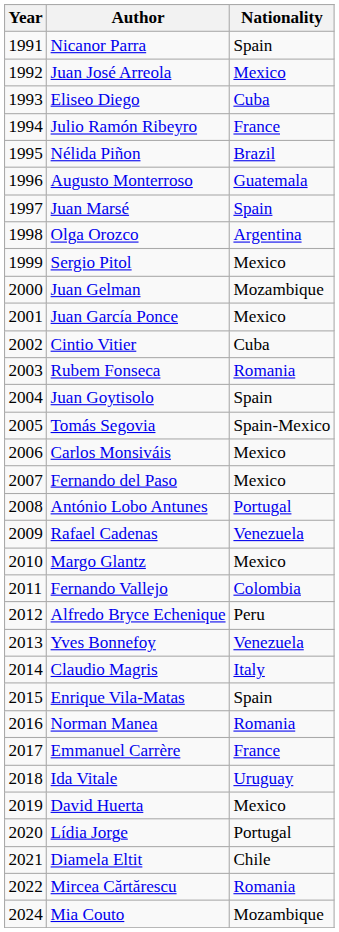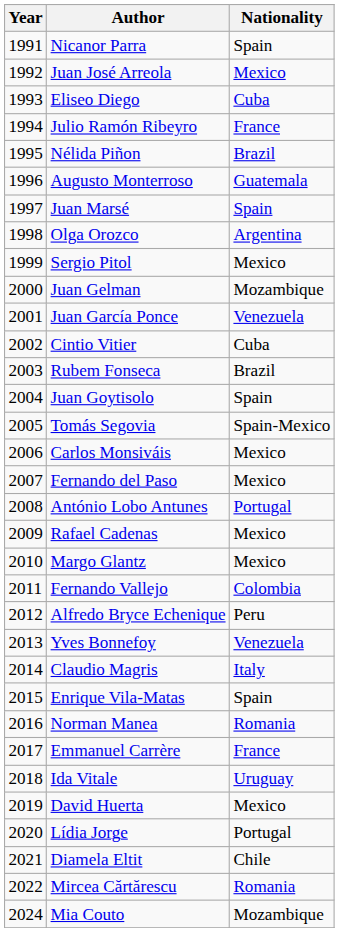 <table class="wikitable">
 <tr>
 <th>Year</th>
 <th>Author</th>
 <th>Nationality</th>
 </tr>
 <tr>
 <td>1991</td>
 <td><a href='#'>Nicanor Parra</a></td>
 <td>Spain</td>
 </tr>
 <tr>
 <td>1992</td>
 <td><a href='#'>Juan José Arreola</a></td>
 <td><a href='#'>Mexico</a></td>
 </tr>
 <tr>
 <td>1993</td>
 <td><a href='#'>Eliseo Diego</a></td>
 <td><a href='#'>Cuba</a></td>
 </tr>
 <tr>
 <td>1994</td>
 <td><a href='#'>Julio Ramón Ribeyro</a></td>
 <td><a href='#'>France</a></td>
 </tr>
 <tr>
 <td>1995</td>
 <td><a href='#'>Nélida Piñon</a></td>
 <td><a href='#'>Brazil</a></td>
 </tr>
 <tr>
 <td>1996</td>
 <td><a href='#'>Augusto Monterroso</a></td>
 <td><a href='#'>Guatemala</a></td>
 </tr>
 <tr>
 <td>1997</td>
 <td><a href='#'>Juan Marsé</a></td>
 <td><a href='#'>Spain</a></td>
 </tr>
 <tr>
 <td>1998</td>
 <td><a href='#'>Olga Orozco</a></td>
 <td><a href='#'>Argentina</a></td>
 </tr>
 <tr>
 <td>1999</td>
 <td><a href='#'>Sergio Pitol</a></td>
 <td>Mexico</td>
 </tr>
 <tr>
 <td>2000</td>
 <td><a href='#'>Juan Gelman</a></td>
 <td>Mozambique</td>
 </tr>
 <tr>
 <td>2001</td>
 <td><a href='#'>Juan García Ponce</a></td>
-<td>Mexico</td>
+<td><a href='#'>Venezuela</a></td>
 </tr>
 <tr>
 <td>2002</td>
 <td><a href='#'>Cintio Vitier</a></td>
 <td>Cuba</td>
 </tr>
 <tr>
 <td>2003</td>
 <td><a href='#'>Rubem Fonseca</a></td>
-<td><a href='#'>Romania</a></td>
+<td>Brazil</td>
 </tr>
 <tr>
 <td>2004</td>
 <td><a href='#'>Juan Goytisolo</a></td>
 <td>Spain</td>
 </tr>
 <tr>
 <td>2005</td>
 <td><a href='#'>Tomás Segovia</a></td>
 <td>Spain-Mexico</td>
 </tr>
 <tr>
 <td>2006</td>
 <td><a href='#'>Carlos Monsiváis</a></td>
 <td>Mexico</td>
 </tr>
 <tr>
 <td>2007</td>
 <td><a href='#'>Fernando del Paso</a></td>
 <td>Mexico</td>
 </tr>
 <tr>
 <td>2008</td>
 <td><a href='#'>António Lobo Antunes</a></td>
 <td><a href='#'>Portugal</a></td>
 </tr>
 <tr>
 <td>2009</td>
 <td><a href='#'>Rafael Cadenas</a></td>
-<td><a href='#'>Venezuela</a></td>
+<td>Mexico</td>
 </tr>
 <tr>
 <td>2010</td>
 <td><a href='#'>Margo Glantz</a></td>
 <td>Mexico</td>
 </tr>
 <tr>
 <td>2011</td>
 <td><a href='#'>Fernando Vallejo</a></td>
 <td><a href='#'>Colombia</a></td>
 </tr>
 <tr>
 <td>2012</td>
 <td><a href='#'>Alfredo Bryce Echenique</a></td>
 <td>Peru</td>
 </tr>
 <tr>
 <td>2013</td>
 <td><a href='#'>Yves Bonnefoy</a></td>
 <td><a href='#'>Venezuela</a></td>
 </tr>
 <tr>
 <td>2014</td>
 <td><a href='#'>Claudio Magris</a></td>
 <td><a href='#'>Italy</a></td>
 </tr>
 <tr>
 <td>2015</td>
 <td><a href='#'>Enrique Vila-Matas</a></td>
 <td>Spain</td>
 </tr>
 <tr>
 <td>2016</td>
 <td><a href='#'>Norman Manea</a></td>
 <td><a href='#'>Romania</a></td>
 </tr>
 <tr>
 <td>2017</td>
 <td><a href='#'>Emmanuel Carrère</a></td>
 <td><a href='#'>France</a></td>
 </tr>
 <tr>
 <td>2018</td>
 <td><a href='#'>Ida Vitale</a></td>
 <td><a href='#'>Uruguay</a></td>
 </tr>
 <tr>
 <td>2019</td>
 <td><a href='#'>David Huerta</a></td>
 <td>Mexico</td>
 </tr>
 <tr>
 <td>2020</td>
 <td><a href='#'>Lídia Jorge</a></td>
 <td>Portugal</td>
 </tr>
 <tr>
 <td>2021</td>
 <td><a href='#'>Diamela Eltit</a></td>
 <td>Chile</td>
 </tr>
 <tr>
 <td>2022</td>
 <td><a href='#'>Mircea Cărtărescu</a></td>
 <td><a href='#'>Romania</a></td>
 </tr>
 <tr>
 <td>2024</td>
 <td><a href='#'>Mia Couto</a></td>
 <td>Mozambique</td>
 </tr>
 <tr>
 </tr>
 </table>
